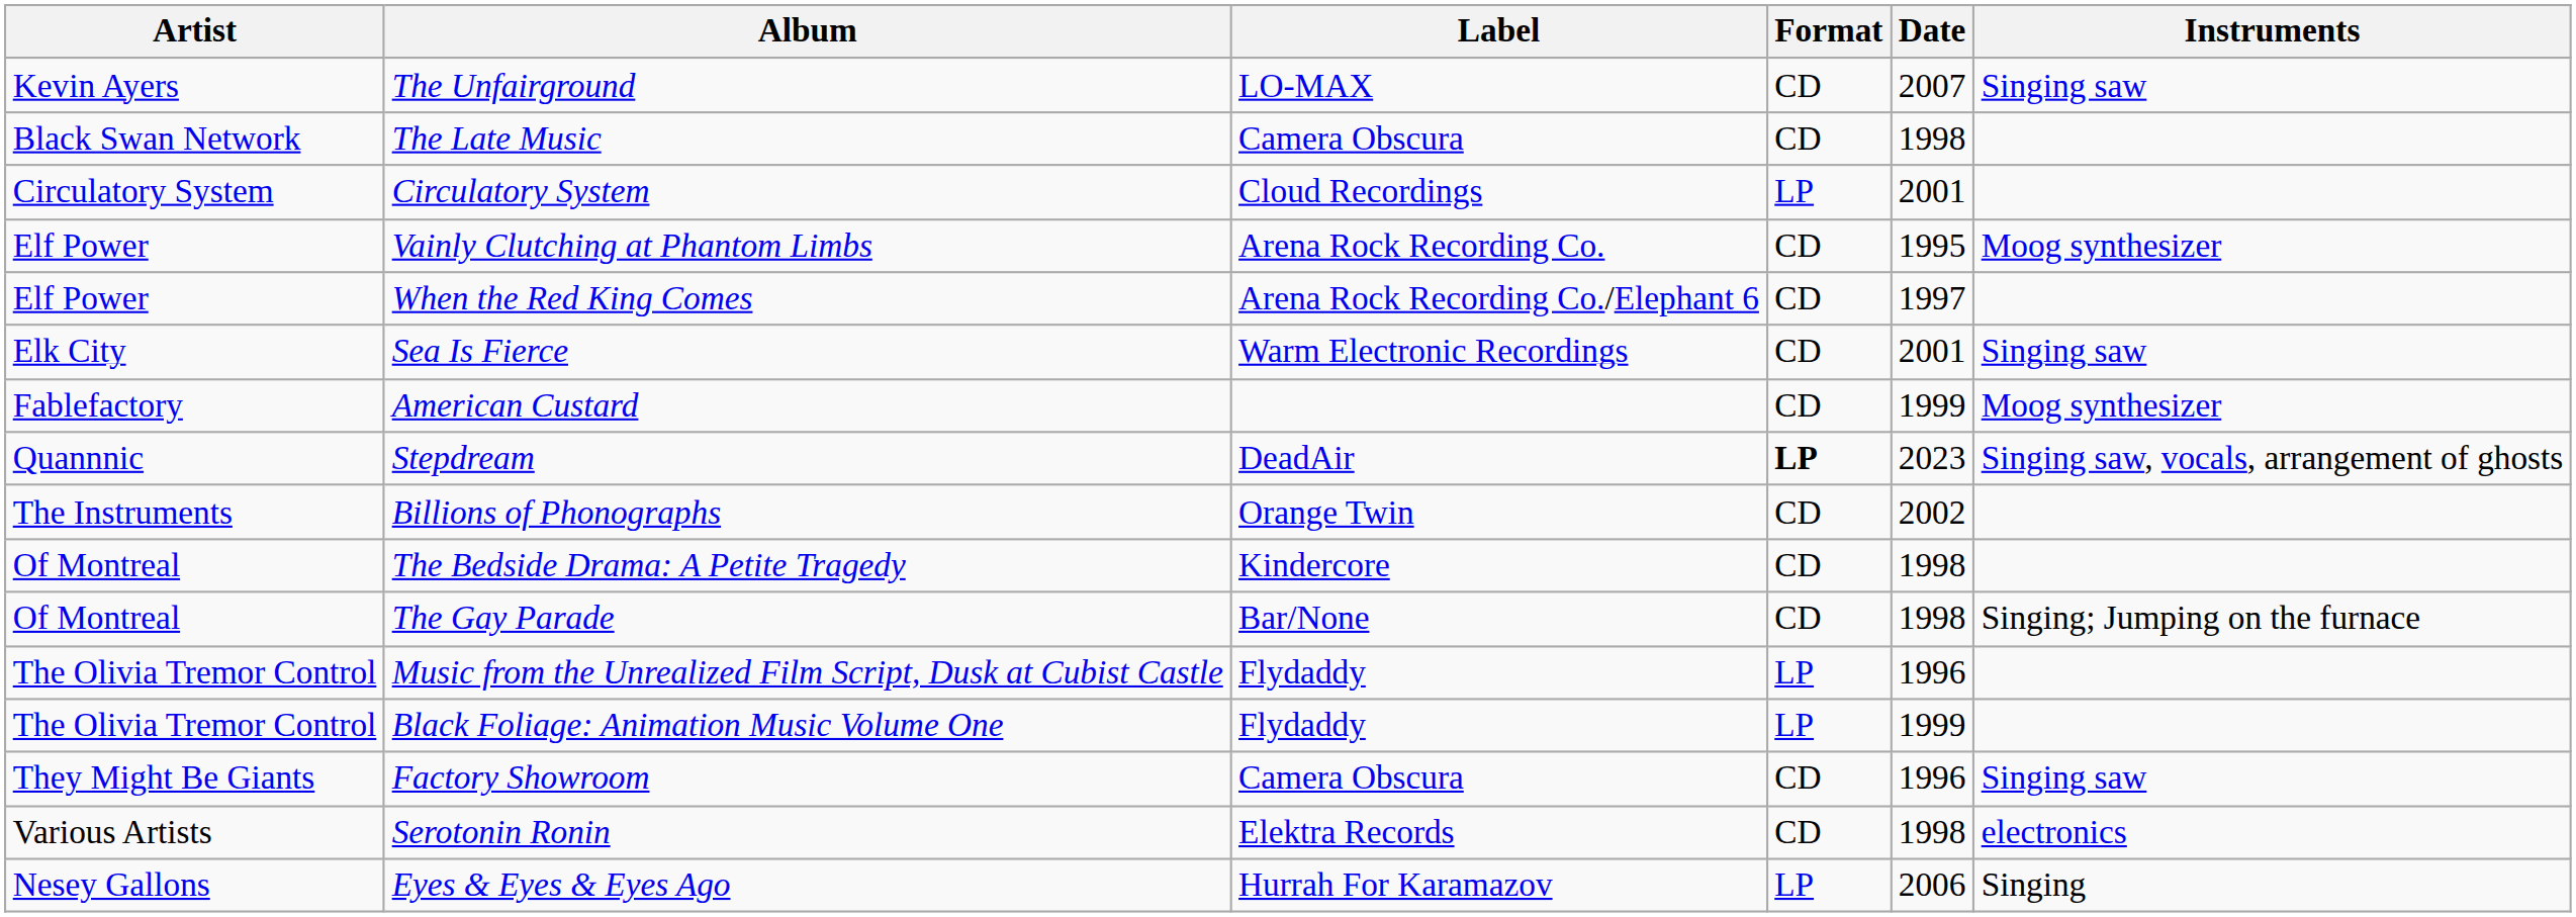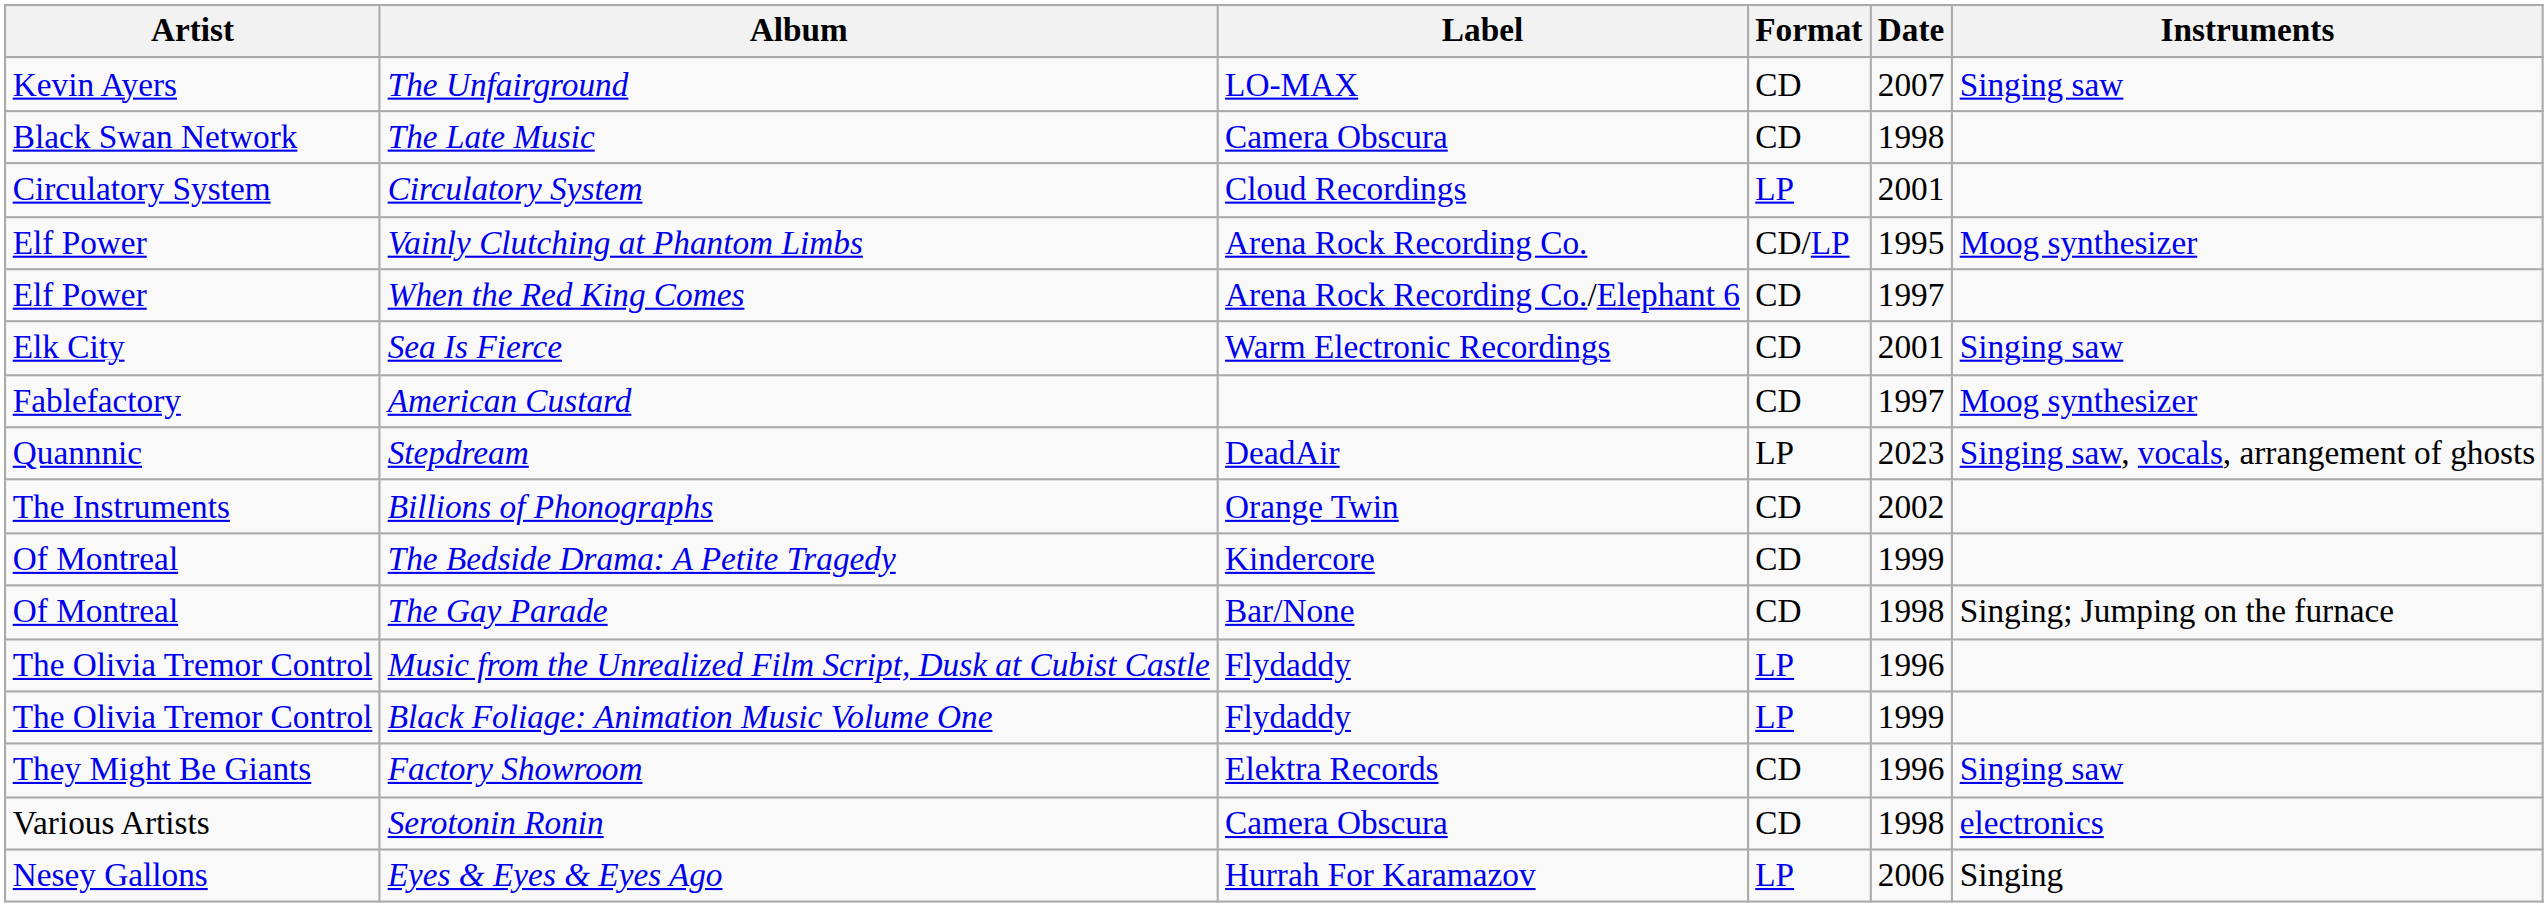 <table class="wikitable sortable">
 <tr>
 <th>Artist</th>
 <th>Album</th>
 <th>Label</th>
 <th>Format</th>
 <th>Date</th>
 <th>Instruments</th>
 </tr>
 <tr>
 <td><a href='#'>Kevin Ayers</a></td>
 <td><em><a href='#'>The Unfairground</a></em></td>
 <td><a href='#'>LO-MAX</a></td>
 <td>CD</td>
 <td>2007</td>
 <td><a href='#'>Singing saw</a></td>
 </tr>
 <tr>
 <td><a href='#'>Black Swan Network</a></td>
 <td><em><a href='#'>The Late Music</a></em></td>
 <td><a href='#'>Camera Obscura</a></td>
 <td>CD</td>
 <td>1998</td>
 <td></td>
 </tr>
 <tr>
 <td><a href='#'>Circulatory System</a></td>
 <td><em><a href='#'>Circulatory System</a></em></td>
 <td><a href='#'>Cloud Recordings</a></td>
 <td><a href='#'>LP</a></td>
 <td>2001</td>
 <td></td>
 </tr>
 <tr>
 <td><a href='#'>Elf Power</a></td>
 <td><em><a href='#'>Vainly Clutching at Phantom Limbs</a></em></td>
 <td><a href='#'>Arena Rock Recording Co.</a></td>
-<td>CD</td>
+<td>CD/<a href='#'>LP</a></td>
 <td>1995</td>
 <td><a href='#'>Moog synthesizer</a></td>
 </tr>
 <tr>
 <td><a href='#'>Elf Power</a></td>
 <td><em><a href='#'>When the Red King Comes</a></em></td>
 <td><a href='#'>Arena Rock Recording Co.</a>/<a href='#'>Elephant 6</a></td>
 <td>CD</td>
 <td>1997</td>
 <td></td>
 </tr>
 <tr>
 <td><a href='#'>Elk City</a></td>
 <td><em><a href='#'>Sea Is Fierce</a></em></td>
 <td><a href='#'>Warm Electronic Recordings</a></td>
 <td>CD</td>
 <td>2001</td>
 <td><a href='#'>Singing saw</a></td>
 </tr>
 <tr>
 <td><a href='#'>Fablefactory</a></td>
 <td><em><a href='#'>American Custard</a></em></td>
 <td></td>
 <td>CD</td>
-<td>1999</td>
+<td>1997</td>
 <td><a href='#'>Moog synthesizer</a></td>
 </tr>
 <tr>
 <td><a href='#'>Quannnic</a></td>
 <td><em><a href='#'>Stepdream</a></em></td>
 <td><a href='#'>DeadAir</a></td>
-<td><strong>LP</strong></td>
+<td>LP</td>
 <td>2023</td>
 <td><a href='#'>Singing saw</a>, <a href='#'>vocals</a>, arrangement of ghosts</td>
 </tr>
 <tr>
 <td><a href='#'>The Instruments</a></td>
 <td><em><a href='#'>Billions of Phonographs</a></em></td>
 <td><a href='#'>Orange Twin</a></td>
 <td>CD</td>
 <td>2002</td>
 <td></td>
 </tr>
 <tr>
 <td><a href='#'>Of Montreal</a></td>
 <td><em><a href='#'>The Bedside Drama: A Petite Tragedy</a></em></td>
 <td><a href='#'>Kindercore</a></td>
 <td>CD</td>
-<td>1998</td>
+<td>1999</td>
 <td></td>
 </tr>
 <tr>
 <td><a href='#'>Of Montreal</a></td>
 <td><em><a href='#'>The Gay Parade</a></em></td>
 <td><a href='#'>Bar/None</a></td>
 <td>CD</td>
 <td>1998</td>
 <td>Singing; Jumping on the furnace</td>
 </tr>
 <tr>
 <td><a href='#'>The Olivia Tremor Control</a></td>
 <td><em><a href='#'>Music from the Unrealized Film Script, Dusk at Cubist Castle</a></em></td>
 <td><a href='#'>Flydaddy</a></td>
 <td><a href='#'>LP</a></td>
 <td>1996</td>
 <td></td>
 </tr>
 <tr>
 <td><a href='#'>The Olivia Tremor Control</a></td>
 <td><em><a href='#'>Black Foliage: Animation Music Volume One</a></em></td>
 <td><a href='#'>Flydaddy</a></td>
 <td><a href='#'>LP</a></td>
 <td>1999</td>
 <td></td>
 </tr>
 <tr>
 <td><a href='#'>They Might Be Giants</a></td>
 <td><em><a href='#'>Factory Showroom</a></em></td>
-<td><a href='#'>Camera Obscura</a></td>
+<td><a href='#'>Elektra Records</a></td>
 <td>CD</td>
 <td>1996</td>
 <td><a href='#'>Singing saw</a></td>
 </tr>
 <tr>
 <td>Various Artists</td>
 <td><em><a href='#'>Serotonin Ronin</a></em></td>
-<td><a href='#'>Elektra Records</a></td>
+<td><a href='#'>Camera Obscura</a></td>
 <td>CD</td>
 <td>1998</td>
 <td><a href='#'>electronics</a></td>
 </tr>
 <tr>
 <td><a href='#'>Nesey Gallons</a></td>
 <td><em><a href='#'>Eyes & Eyes & Eyes Ago</a></em></td>
 <td><a href='#'>Hurrah For Karamazov</a></td>
 <td><a href='#'>LP</a></td>
 <td>2006</td>
 <td>Singing</td>
 </tr>
 </table>
